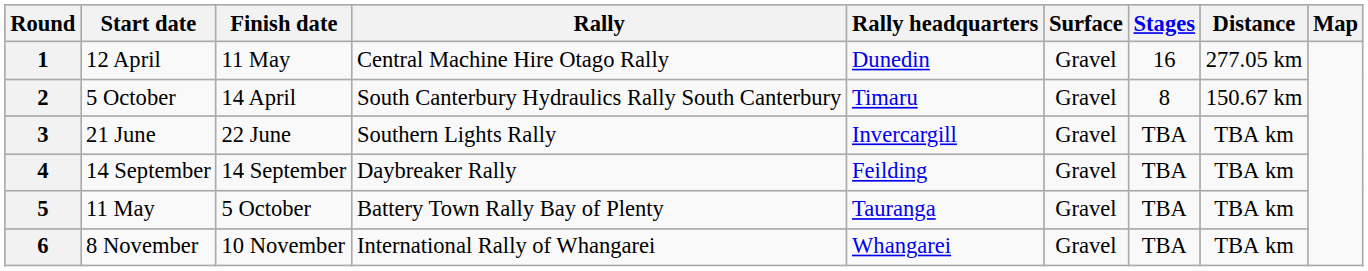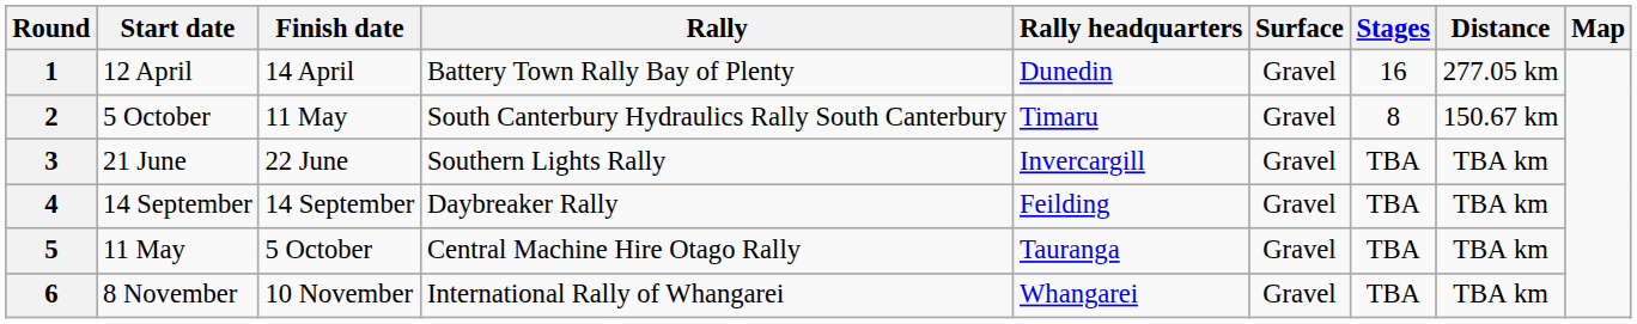 <table class="wikitable" style="font-size: 85%;">
 <tr>
 <th>Round</th>
 <th>Start date</th>
 <th>Finish date</th>
 <th>Rally</th>
 <th>Rally headquarters</th>
 <th>Surface</th>
 <th><a href='#'>Stages</a></th>
 <th>Distance</th>
 <th colspan="2">Map</th>
 </tr>
 <tr>
 <th>1</th>
 <td>12 April</td>
-<td>11 May</td>
-<td nowrap> Central Machine Hire Otago Rally</td>
+<td>14 April</td>
+<td nowrap> Battery Town Rally Bay of Plenty</td>
 <td nowrap><a href='#'>Dunedin</a></td>
 <td align=center>Gravel</td>
 <td align=center>16</td>
 <td align=center>277.05 km</td>
 </tr>
 <tr>
 <th>2</th>
 <td>5 October</td>
-<td>14 April</td>
+<td>11 May</td>
 <td nowrap> South Canterbury Hydraulics Rally South Canterbury</td>
 <td nowrap><a href='#'>Timaru</a></td>
 <td align=center>Gravel</td>
 <td align=center>8</td>
 <td align=center>150.67 km</td>
 </tr>
 <tr>
 <th>3</th>
 <td>21 June</td>
 <td>22 June</td>
 <td nowrap> Southern Lights Rally</td>
 <td nowrap><a href='#'>Invercargill</a></td>
 <td align=center>Gravel</td>
 <td align=center>TBA</td>
 <td align=center>TBA km</td>
 </tr>
 <tr>
 <th>4</th>
 <td>14 September</td>
 <td>14 September</td>
 <td nowrap> Daybreaker Rally</td>
 <td nowrap><a href='#'>Feilding</a></td>
 <td align=center>Gravel</td>
 <td align=center>TBA</td>
 <td align=center>TBA km</td>
 </tr>
 <tr>
 <th>5</th>
 <td>11 May</td>
 <td>5 October</td>
-<td nowrap> Battery Town Rally Bay of Plenty</td>
+<td nowrap> Central Machine Hire Otago Rally</td>
 <td nowrap><a href='#'>Tauranga</a></td>
 <td align=center>Gravel</td>
 <td align=center>TBA</td>
 <td align=center>TBA km</td>
 </tr>
 <tr>
 <th>6</th>
 <td>8 November</td>
 <td>10 November</td>
 <td nowrap> International Rally of Whangarei</td>
 <td nowrap><a href='#'>Whangarei</a></td>
 <td align=center>Gravel</td>
 <td align=center>TBA</td>
 <td align=center>TBA km</td>
 </tr>
 </table>
